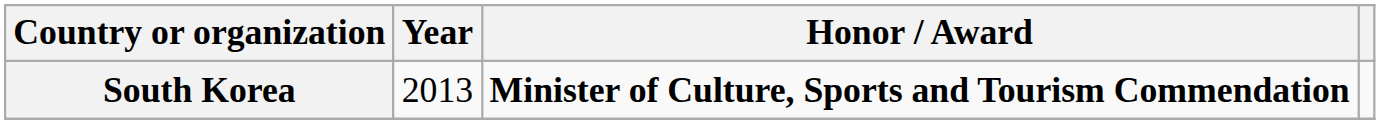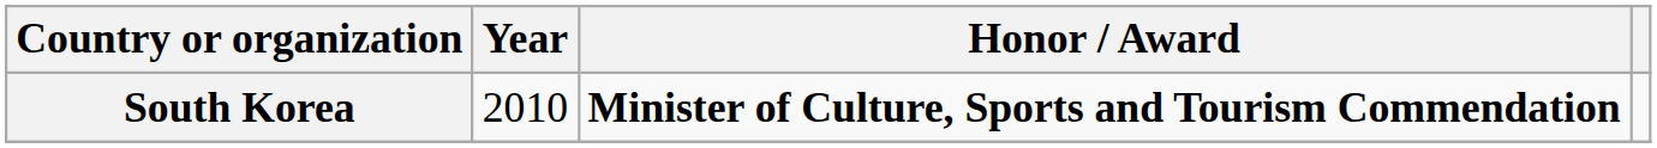 <table class="wikitable plainrowheaders sortable">
 <tr>
 <th scope="col">Country or organization</th>
 <th scope="col">Year</th>
 <th scope="col">Honor / Award</th>
 <th scope="col" class="unsortable"></th>
 </tr>
 <tr>
 <th scope="row">South Korea</th>
-<td style="text-align:center">2013</td>
+<td style="text-align:center">2010</td>
 <td><strong>Minister of Culture, Sports and Tourism Commendation</strong></td>
 <td></td>
 </tr>
 <tr>
 </tr>
 </table>
